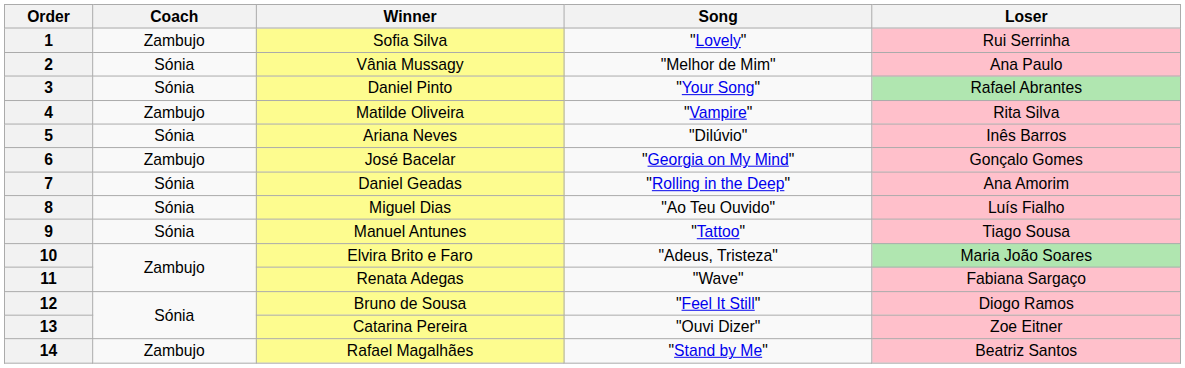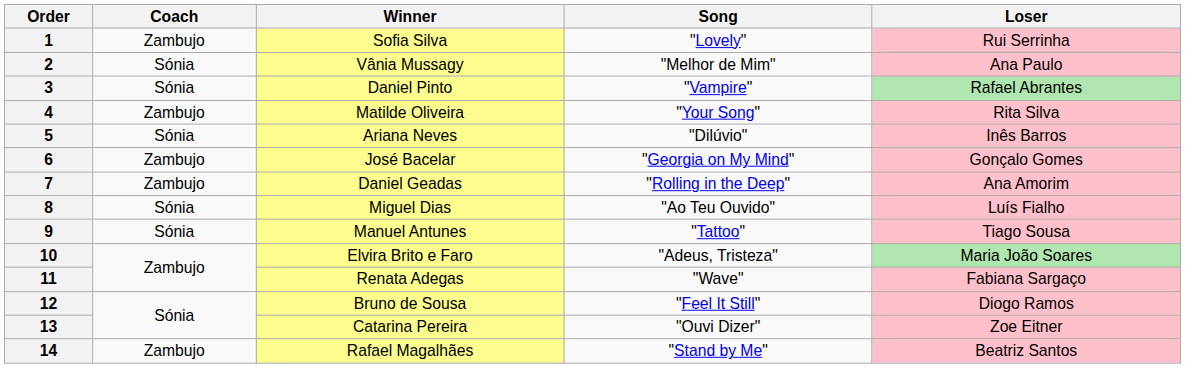 <table class="wikitable" style="text-align:center; line-height:17px; width:95%">
 <tr>
 <th width="02%">Order</th>
 <th width="05%">Coach</th>
 <th width="10%">Winner</th>
 <th width="10%">Song</th>
 <th width="10%">Loser</th>
 </tr>
 <tr>
 <th>1</th>
 <td>Zambujo</td>
 <td style="background:#fdfc8f">Sofia Silva</td>
 <td>"<a href='#'>Lovely</a>"</td>
 <td style="background:pink">Rui Serrinha</td>
 </tr>
 <tr>
 <th>2</th>
 <td>Sónia</td>
 <td style="background:#fdfc8f">Vânia Mussagy</td>
 <td>"Melhor de Mim"</td>
 <td style="background:pink">Ana Paulo</td>
 </tr>
 <tr>
 <th>3</th>
 <td>Sónia</td>
 <td style="background:#fdfc8f">Daniel Pinto</td>
-<td>"<a href='#'>Your Song</a>"</td>
+<td>"<a href='#'>Vampire</a>"</td>
 <td style="background:#b0e6b0">Rafael Abrantes</td>
 </tr>
 <tr>
 <th>4</th>
 <td>Zambujo</td>
 <td style="background:#fdfc8f">Matilde Oliveira</td>
-<td>"<a href='#'>Vampire</a>"</td>
+<td>"<a href='#'>Your Song</a>"</td>
 <td style="background:pink">Rita Silva</td>
 </tr>
 <tr>
 <th>5</th>
 <td>Sónia</td>
 <td style="background:#fdfc8f">Ariana Neves</td>
 <td>"Dilúvio"</td>
 <td style="background:pink">Inês Barros</td>
 </tr>
 <tr>
 <th>6</th>
 <td>Zambujo</td>
 <td style="background:#fdfc8f">José Bacelar</td>
 <td>"<a href='#'>Georgia on My Mind</a>"</td>
 <td style="background:pink">Gonçalo Gomes</td>
 </tr>
 <tr>
 <th>7</th>
-<td>Sónia</td>
+<td>Zambujo</td>
 <td style="background:#fdfc8f">Daniel Geadas</td>
 <td>"<a href='#'>Rolling in the Deep</a>"</td>
 <td style="background:pink">Ana Amorim</td>
 </tr>
 <tr>
 <th>8</th>
 <td>Sónia</td>
 <td style="background:#fdfc8f">Miguel Dias</td>
 <td>"Ao Teu Ouvido"</td>
 <td style="background:pink">Luís Fialho</td>
 </tr>
 <tr>
 <th>9</th>
 <td>Sónia</td>
 <td style="background:#fdfc8f">Manuel Antunes</td>
 <td>"<a href='#'>Tattoo</a>"</td>
 <td style="background:pink">Tiago Sousa</td>
 </tr>
 <tr>
 <th>10</th>
 <td rowspan="2">Zambujo</td>
 <td style="background:#fdfc8f">Elvira Brito e Faro</td>
 <td>"Adeus, Tristeza"</td>
 <td style="background:#b0e6b0">Maria João Soares</td>
 </tr>
 <tr>
 <th>11</th>
 <td style="background:#fdfc8f">Renata Adegas</td>
 <td>"Wave"</td>
 <td style="background:pink">Fabiana Sargaço</td>
 </tr>
 <tr>
 <th>12</th>
 <td rowspan="2">Sónia</td>
 <td style="background:#fdfc8f">Bruno de Sousa</td>
 <td>"<a href='#'>Feel It Still</a>"</td>
 <td style="background:pink">Diogo Ramos</td>
 </tr>
 <tr>
 <th>13</th>
 <td style="background:#fdfc8f">Catarina Pereira</td>
 <td>"Ouvi Dizer"</td>
 <td style="background:pink">Zoe Eitner</td>
 </tr>
 <tr>
 <th>14</th>
 <td>Zambujo</td>
 <td style="background:#fdfc8f">Rafael Magalhães</td>
 <td>"<a href='#'>Stand by Me</a>"</td>
 <td style="background:pink">Beatriz Santos</td>
 </tr>
 </table>
